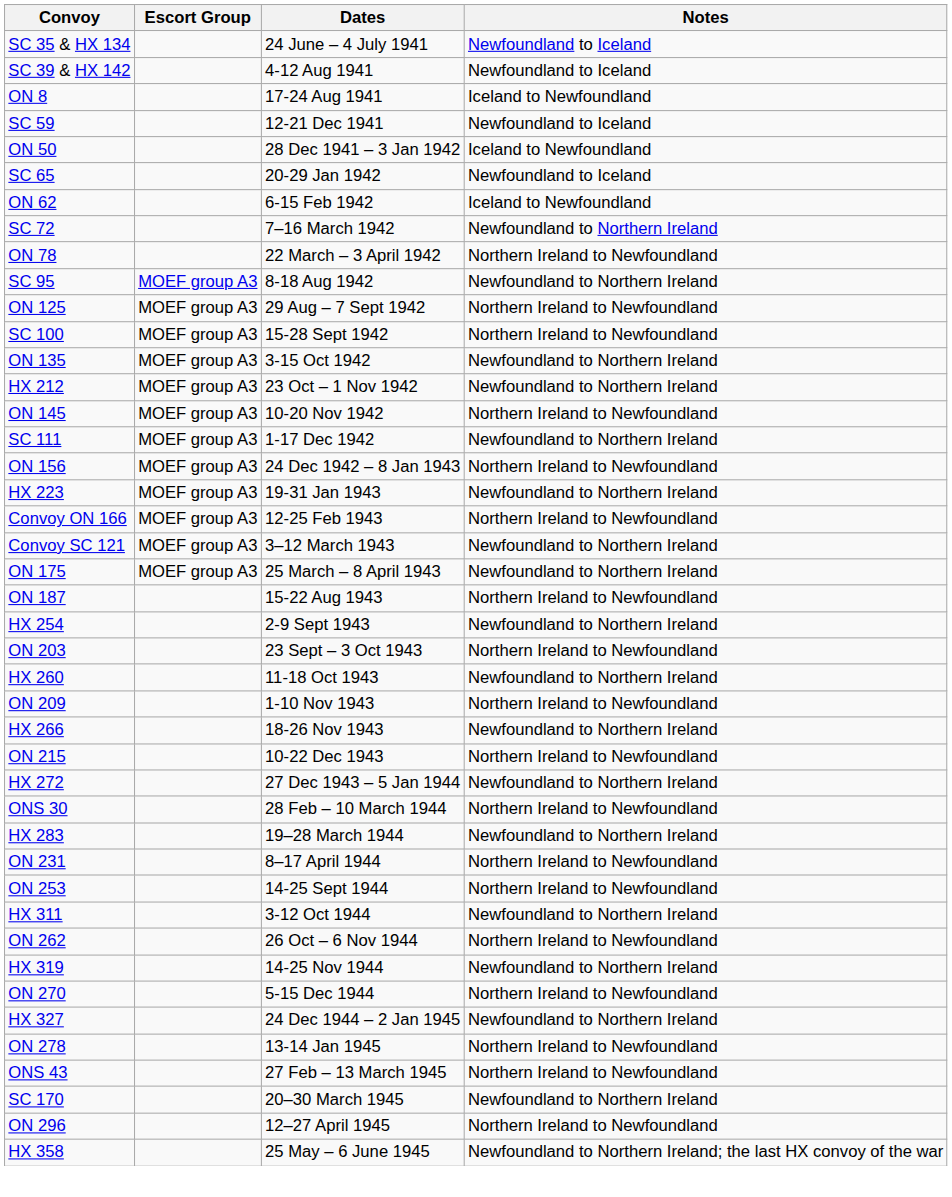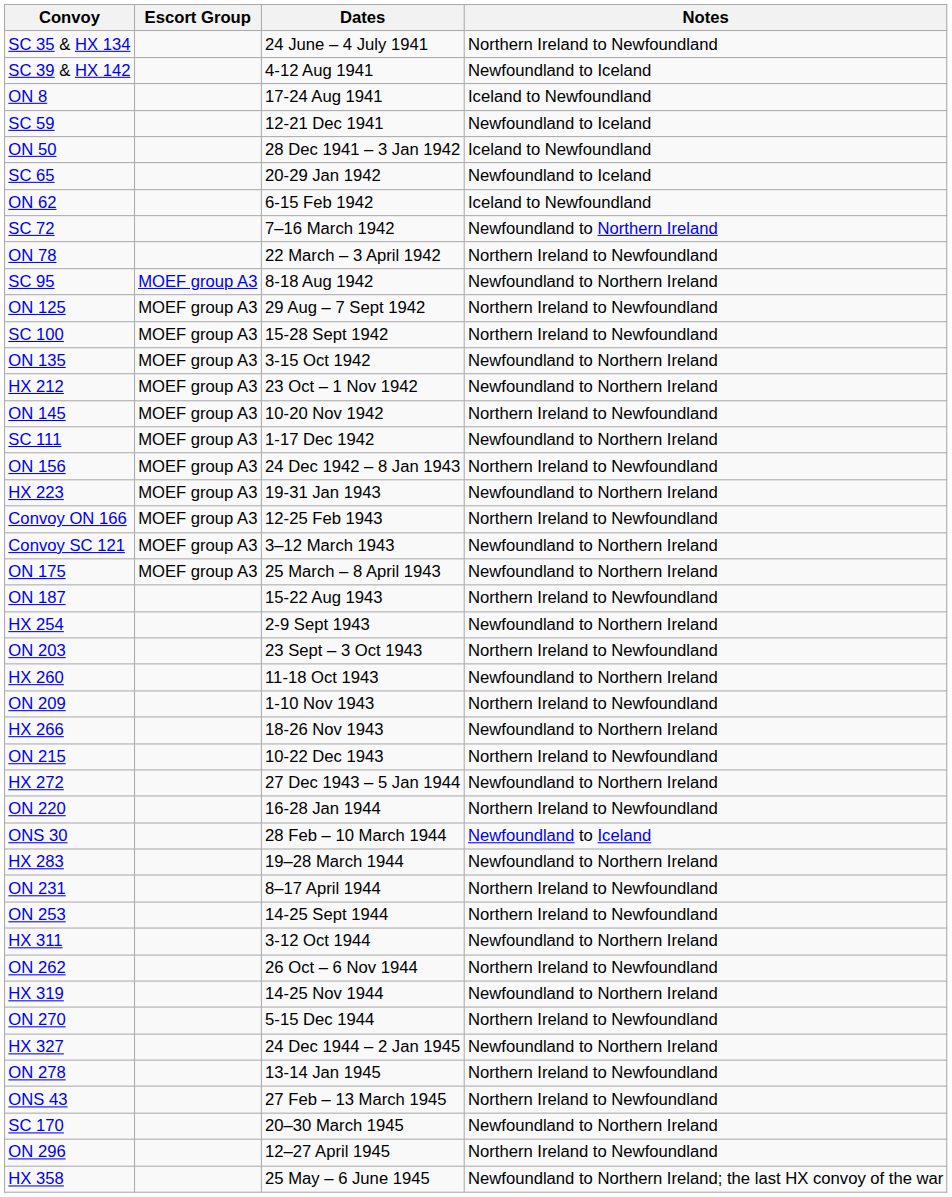 <table class="wikitable">
 <tr>
 <th>Convoy</th>
 <th>Escort Group</th>
 <th>Dates</th>
 <th>Notes</th>
 </tr>
 <tr>
 <td><a href='#'>SC 35</a> & <a href='#'>HX 134</a></td>
 <td></td>
 <td>24 June – 4 July 1941</td>
-<td><a href='#'>Newfoundland</a> to <a href='#'>Iceland</a></td>
+<td>Northern Ireland to Newfoundland</td>
 </tr>
 <tr>
 <td><a href='#'>SC 39</a> & <a href='#'>HX 142</a></td>
 <td></td>
 <td>4-12 Aug 1941</td>
 <td>Newfoundland to Iceland</td>
 </tr>
 <tr>
 <td><a href='#'>ON 8</a></td>
 <td></td>
 <td>17-24 Aug 1941</td>
 <td>Iceland to Newfoundland</td>
 </tr>
 <tr>
 <td><a href='#'>SC 59</a></td>
 <td></td>
 <td>12-21 Dec 1941</td>
 <td>Newfoundland to Iceland</td>
 </tr>
 <tr>
 <td><a href='#'>ON 50</a></td>
 <td></td>
 <td>28 Dec 1941 – 3 Jan 1942</td>
 <td>Iceland to Newfoundland</td>
 </tr>
 <tr>
 <td><a href='#'>SC 65</a></td>
 <td></td>
 <td>20-29 Jan 1942</td>
 <td>Newfoundland to Iceland</td>
 </tr>
 <tr>
 <td><a href='#'>ON 62</a></td>
 <td></td>
 <td>6-15 Feb 1942</td>
 <td>Iceland to Newfoundland</td>
 </tr>
 <tr>
 <td><a href='#'>SC 72</a></td>
 <td></td>
 <td>7–16 March 1942</td>
 <td>Newfoundland to <a href='#'>Northern Ireland</a></td>
 </tr>
 <tr>
 <td><a href='#'>ON 78</a></td>
 <td></td>
 <td>22 March – 3 April 1942</td>
 <td>Northern Ireland to Newfoundland</td>
 </tr>
 <tr>
 <td><a href='#'>SC 95</a></td>
 <td><a href='#'>MOEF group A3</a></td>
 <td>8-18 Aug 1942</td>
 <td>Newfoundland to Northern Ireland</td>
 </tr>
 <tr>
 <td><a href='#'>ON 125</a></td>
 <td>MOEF group A3</td>
 <td>29 Aug – 7 Sept 1942</td>
 <td>Northern Ireland to Newfoundland</td>
 </tr>
 <tr>
 <td><a href='#'>SC 100</a></td>
 <td>MOEF group A3</td>
 <td>15-28 Sept 1942</td>
 <td>Northern Ireland to Newfoundland</td>
 </tr>
 <tr>
 <td><a href='#'>ON 135</a></td>
 <td>MOEF group A3</td>
 <td>3-15 Oct 1942</td>
 <td>Newfoundland to Northern Ireland</td>
 </tr>
 <tr>
 <td><a href='#'>HX 212</a></td>
 <td>MOEF group A3</td>
 <td>23 Oct – 1 Nov 1942</td>
 <td>Newfoundland to Northern Ireland</td>
 </tr>
 <tr>
 <td><a href='#'>ON 145</a></td>
 <td>MOEF group A3</td>
 <td>10-20 Nov 1942</td>
 <td>Northern Ireland to Newfoundland</td>
 </tr>
 <tr>
 <td><a href='#'>SC 111</a></td>
 <td>MOEF group A3</td>
 <td>1-17 Dec 1942</td>
 <td>Newfoundland to Northern Ireland</td>
 </tr>
 <tr>
 <td><a href='#'>ON 156</a></td>
 <td>MOEF group A3</td>
 <td>24 Dec 1942 – 8 Jan 1943</td>
 <td>Northern Ireland to Newfoundland</td>
 </tr>
 <tr>
 <td><a href='#'>HX 223</a></td>
 <td>MOEF group A3</td>
 <td>19-31 Jan 1943</td>
 <td>Newfoundland to Northern Ireland</td>
 </tr>
 <tr>
 <td><a href='#'>Convoy ON 166</a></td>
 <td>MOEF group A3</td>
 <td>12-25 Feb 1943</td>
 <td>Northern Ireland to Newfoundland</td>
 </tr>
 <tr>
 <td><a href='#'>Convoy SC 121</a></td>
 <td>MOEF group A3</td>
 <td>3–12 March 1943</td>
 <td>Newfoundland to Northern Ireland</td>
 </tr>
 <tr>
 <td><a href='#'>ON 175</a></td>
 <td>MOEF group A3</td>
 <td>25 March – 8 April 1943</td>
 <td>Newfoundland to Northern Ireland</td>
 </tr>
 <tr>
 <td><a href='#'>ON 187</a></td>
 <td></td>
 <td>15-22 Aug 1943</td>
 <td>Northern Ireland to Newfoundland</td>
 </tr>
 <tr>
 <td><a href='#'>HX 254</a></td>
 <td></td>
 <td>2-9 Sept 1943</td>
 <td>Newfoundland to Northern Ireland</td>
 </tr>
 <tr>
 <td><a href='#'>ON 203</a></td>
 <td></td>
 <td>23 Sept – 3 Oct 1943</td>
 <td>Northern Ireland to Newfoundland</td>
 </tr>
 <tr>
 <td><a href='#'>HX 260</a></td>
 <td></td>
 <td>11-18 Oct 1943</td>
 <td>Newfoundland to Northern Ireland</td>
 </tr>
 <tr>
 <td><a href='#'>ON 209</a></td>
 <td></td>
 <td>1-10 Nov 1943</td>
 <td>Northern Ireland to Newfoundland</td>
 </tr>
 <tr>
 <td><a href='#'>HX 266</a></td>
 <td></td>
 <td>18-26 Nov 1943</td>
 <td>Newfoundland to Northern Ireland</td>
 </tr>
 <tr>
 <td><a href='#'>ON 215</a></td>
 <td></td>
 <td>10-22 Dec 1943</td>
 <td>Northern Ireland to Newfoundland</td>
 </tr>
 <tr>
 <td><a href='#'>HX 272</a></td>
 <td></td>
 <td>27 Dec 1943 – 5 Jan 1944</td>
 <td>Newfoundland to Northern Ireland</td>
 </tr>
 <tr>
+<td><a href='#'>ON 220</a></td>
+<td></td>
+<td>16-28 Jan 1944</td>
+<td>Northern Ireland to Newfoundland</td>
+</tr>
+<tr>
 <td><a href='#'>ONS 30</a></td>
 <td></td>
 <td>28 Feb – 10 March 1944</td>
-<td>Northern Ireland to Newfoundland</td>
+<td><a href='#'>Newfoundland</a> to <a href='#'>Iceland</a></td>
 </tr>
 <tr>
 <td><a href='#'>HX 283</a></td>
 <td></td>
 <td>19–28 March 1944</td>
 <td>Newfoundland to Northern Ireland</td>
 </tr>
 <tr>
 <td><a href='#'>ON 231</a></td>
 <td></td>
 <td>8–17 April 1944</td>
 <td>Northern Ireland to Newfoundland</td>
 </tr>
 <tr>
 <td><a href='#'>ON 253</a></td>
 <td></td>
 <td>14-25 Sept 1944</td>
 <td>Northern Ireland to Newfoundland</td>
 </tr>
 <tr>
 <td><a href='#'>HX 311</a></td>
 <td></td>
 <td>3-12 Oct 1944</td>
 <td>Newfoundland to Northern Ireland</td>
 </tr>
 <tr>
 <td><a href='#'>ON 262</a></td>
 <td></td>
 <td>26 Oct – 6 Nov 1944</td>
 <td>Northern Ireland to Newfoundland</td>
 </tr>
 <tr>
 <td><a href='#'>HX 319</a></td>
 <td></td>
 <td>14-25 Nov 1944</td>
 <td>Newfoundland to Northern Ireland</td>
 </tr>
 <tr>
 <td><a href='#'>ON 270</a></td>
 <td></td>
 <td>5-15 Dec 1944</td>
 <td>Northern Ireland to Newfoundland</td>
 </tr>
 <tr>
 <td><a href='#'>HX 327</a></td>
 <td></td>
 <td>24 Dec 1944 – 2 Jan 1945</td>
 <td>Newfoundland to Northern Ireland</td>
 </tr>
 <tr>
 <td><a href='#'>ON 278</a></td>
 <td></td>
 <td>13-14 Jan 1945</td>
 <td>Northern Ireland to Newfoundland</td>
 </tr>
 <tr>
 <td><a href='#'>ONS 43</a></td>
 <td></td>
 <td>27 Feb – 13 March 1945</td>
 <td>Northern Ireland to Newfoundland</td>
 </tr>
 <tr>
 <td><a href='#'>SC 170</a></td>
 <td></td>
 <td>20–30 March 1945</td>
 <td>Newfoundland to Northern Ireland</td>
 </tr>
 <tr>
 <td><a href='#'>ON 296</a></td>
 <td></td>
 <td>12–27 April 1945</td>
 <td>Northern Ireland to Newfoundland</td>
 </tr>
 <tr>
 <td><a href='#'>HX 358</a></td>
 <td></td>
 <td>25 May – 6 June 1945</td>
 <td>Newfoundland to Northern Ireland; the last HX convoy of the war</td>
 </tr>
 </table>
